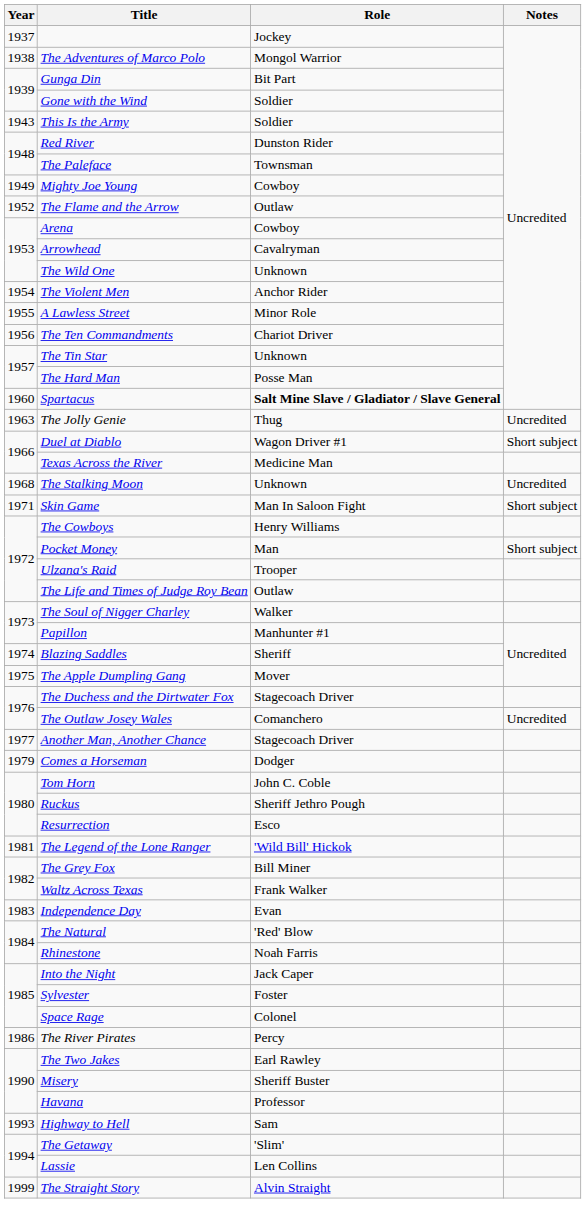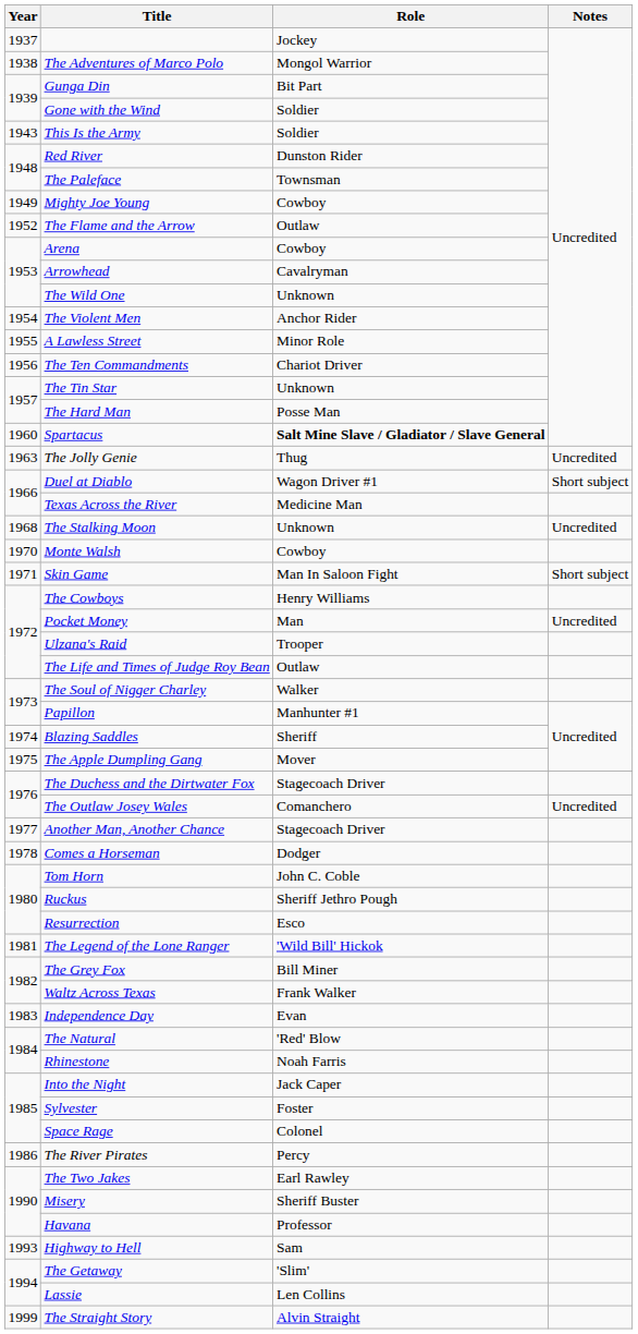 <table class="wikitable sortable">
 <tr>
 <th>Year</th>
 <th>Title</th>
 <th>Role</th>
 <th class="unsortable">Notes</th>
 </tr>
 <tr>
 <td>1937</td>
 <td><em></em></td>
 <td>Jockey</td>
 <td rowspan=18>Uncredited</td>
 </tr>
 <tr>
 <td>1938</td>
 <td><em><a href='#'>The Adventures of Marco Polo</a></em></td>
 <td>Mongol Warrior</td>
 </tr>
 <tr>
 <td rowspan=2>1939</td>
 <td><em><a href='#'>Gunga Din</a></em></td>
 <td>Bit Part</td>
 </tr>
 <tr>
 <td><em><a href='#'>Gone with the Wind</a></em></td>
 <td>Soldier</td>
 </tr>
 <tr>
 <td>1943</td>
 <td><em><a href='#'>This Is the Army</a></em></td>
 <td>Soldier</td>
 </tr>
 <tr>
 <td rowspan=2>1948</td>
 <td><em><a href='#'>Red River</a></em></td>
 <td>Dunston Rider</td>
 </tr>
 <tr>
 <td><em><a href='#'>The Paleface</a></em></td>
 <td>Townsman</td>
 </tr>
 <tr>
 <td>1949</td>
 <td><em><a href='#'>Mighty Joe Young</a></em></td>
 <td>Cowboy</td>
 </tr>
 <tr>
 <td>1952</td>
 <td><em><a href='#'>The Flame and the Arrow</a></em></td>
 <td>Outlaw</td>
 </tr>
 <tr>
 <td rowspan=3>1953</td>
 <td><em><a href='#'>Arena</a></em></td>
 <td>Cowboy</td>
 </tr>
 <tr>
 <td><em><a href='#'>Arrowhead</a></em></td>
 <td>Cavalryman</td>
 </tr>
 <tr>
 <td><em><a href='#'>The Wild One</a></em></td>
 <td>Unknown</td>
 </tr>
 <tr>
 <td>1954</td>
 <td><em><a href='#'>The Violent Men</a></em></td>
 <td>Anchor Rider</td>
 </tr>
 <tr>
 <td>1955</td>
 <td><em><a href='#'>A Lawless Street</a></em></td>
 <td>Minor Role</td>
 </tr>
 <tr>
 <td>1956</td>
 <td><em><a href='#'>The Ten Commandments</a></em></td>
 <td>Chariot Driver</td>
 </tr>
 <tr>
 <td rowspan=2>1957</td>
 <td><em><a href='#'>The Tin Star</a></em></td>
 <td>Unknown</td>
 </tr>
 <tr>
 <td><em><a href='#'>The Hard Man</a></em></td>
 <td>Posse Man</td>
 </tr>
 <tr>
 <td>1960</td>
 <td><em><a href='#'>Spartacus</a></em></td>
 <td><strong>Salt Mine Slave / Gladiator / Slave General</strong></td>
 </tr>
 <tr>
 <td>1963</td>
 <td><em>The Jolly Genie</em></td>
 <td>Thug</td>
 <td>Uncredited</td>
 </tr>
 <tr>
 <td rowspan=2>1966</td>
 <td><em><a href='#'>Duel at Diablo</a></em></td>
 <td>Wagon Driver #1</td>
 <td>Short subject</td>
 </tr>
 <tr>
 <td><em><a href='#'>Texas Across the River</a></em></td>
 <td>Medicine Man</td>
 <td></td>
 </tr>
 <tr>
 <td>1968</td>
 <td><em><a href='#'>The Stalking Moon</a></em></td>
 <td>Unknown</td>
 <td>Uncredited</td>
 </tr>
 <tr>
+<td>1970</td>
+<td><em><a href='#'>Monte Walsh</a></em></td>
+<td>Cowboy</td>
+<td></td>
+</tr>
+<tr>
 <td>1971</td>
 <td><em><a href='#'>Skin Game</a></em></td>
 <td>Man In Saloon Fight</td>
 <td>Short subject</td>
 </tr>
 <tr>
 <td rowspan=4>1972</td>
 <td><em><a href='#'>The Cowboys</a></em></td>
 <td>Henry Williams</td>
 <td></td>
 </tr>
 <tr>
 <td><em><a href='#'>Pocket Money</a></em></td>
 <td>Man</td>
-<td>Short subject</td>
+<td>Uncredited</td>
 </tr>
 <tr>
 <td><em><a href='#'>Ulzana's Raid</a></em></td>
 <td>Trooper</td>
 <td></td>
 </tr>
 <tr>
 <td><em><a href='#'>The Life and Times of Judge Roy Bean</a></em></td>
 <td>Outlaw</td>
 <td></td>
 </tr>
 <tr>
 <td rowspan=2>1973</td>
 <td><em><a href='#'>The Soul of Nigger Charley</a></em></td>
 <td>Walker</td>
 <td></td>
 </tr>
 <tr>
 <td><em><a href='#'>Papillon</a></em></td>
 <td>Manhunter #1</td>
 <td rowspan=3>Uncredited</td>
 </tr>
 <tr>
 <td>1974</td>
 <td><em><a href='#'>Blazing Saddles</a></em></td>
 <td>Sheriff</td>
 </tr>
 <tr>
 <td>1975</td>
 <td><em><a href='#'>The Apple Dumpling Gang</a></em></td>
 <td>Mover</td>
 </tr>
 <tr>
 <td rowspan=2>1976</td>
 <td><em><a href='#'>The Duchess and the Dirtwater Fox</a></em></td>
 <td>Stagecoach Driver</td>
 <td></td>
 </tr>
 <tr>
 <td><em><a href='#'>The Outlaw Josey Wales</a></em></td>
 <td>Comanchero</td>
 <td>Uncredited</td>
 </tr>
 <tr>
 <td>1977</td>
 <td><em><a href='#'>Another Man, Another Chance</a></em></td>
 <td>Stagecoach Driver</td>
 <td></td>
 </tr>
 <tr>
-<td>1979</td>
+<td>1978</td>
 <td><em><a href='#'>Comes a Horseman</a></em></td>
 <td>Dodger</td>
 <td></td>
 </tr>
 <tr>
 <td rowspan=3>1980</td>
 <td><em><a href='#'>Tom Horn</a></em></td>
 <td>John C. Coble</td>
 <td></td>
 </tr>
 <tr>
 <td><em><a href='#'>Ruckus</a></em></td>
 <td>Sheriff Jethro Pough</td>
 <td></td>
 </tr>
 <tr>
 <td><em><a href='#'>Resurrection</a></em></td>
 <td>Esco</td>
 <td></td>
 </tr>
 <tr>
 <td>1981</td>
 <td><em><a href='#'>The Legend of the Lone Ranger</a></em></td>
 <td><a href='#'>'Wild Bill' Hickok</a></td>
 <td></td>
 </tr>
 <tr>
 <td rowspan=2>1982</td>
 <td><em><a href='#'>The Grey Fox</a></em></td>
 <td>Bill Miner</td>
 <td></td>
 </tr>
 <tr>
 <td><em><a href='#'>Waltz Across Texas</a></em></td>
 <td>Frank Walker</td>
 <td></td>
 </tr>
 <tr>
 <td>1983</td>
 <td><em><a href='#'>Independence Day</a></em></td>
 <td>Evan</td>
 <td></td>
 </tr>
 <tr>
 <td rowspan=2>1984</td>
 <td><em><a href='#'>The Natural</a></em></td>
 <td>'Red' Blow</td>
 <td></td>
 </tr>
 <tr>
 <td><em><a href='#'>Rhinestone</a></em></td>
 <td>Noah Farris</td>
 <td></td>
 </tr>
 <tr>
 <td rowspan=3>1985</td>
 <td><em><a href='#'>Into the Night</a></em></td>
 <td>Jack Caper</td>
 <td></td>
 </tr>
 <tr>
 <td><em><a href='#'>Sylvester</a></em></td>
 <td>Foster</td>
 <td></td>
 </tr>
 <tr>
 <td><em><a href='#'>Space Rage</a></em></td>
 <td>Colonel</td>
 <td></td>
 </tr>
 <tr>
 <td>1986</td>
 <td><em>The River Pirates</em></td>
 <td>Percy</td>
 <td></td>
 </tr>
 <tr>
 <td rowspan=3>1990</td>
 <td><em><a href='#'>The Two Jakes</a></em></td>
 <td>Earl Rawley</td>
 <td></td>
 </tr>
 <tr>
 <td><em><a href='#'>Misery</a></em></td>
 <td>Sheriff Buster</td>
 <td></td>
 </tr>
 <tr>
 <td><em><a href='#'>Havana</a></em></td>
 <td>Professor</td>
 <td></td>
 </tr>
 <tr>
 <td>1993</td>
 <td><em><a href='#'>Highway to Hell</a></em></td>
 <td>Sam</td>
 <td></td>
 </tr>
 <tr>
 <td rowspan=2>1994</td>
 <td><em><a href='#'>The Getaway</a></em></td>
 <td>'Slim'</td>
 <td></td>
 </tr>
 <tr>
 <td><em><a href='#'>Lassie</a></em></td>
 <td>Len Collins</td>
 <td></td>
 </tr>
 <tr>
 <td>1999</td>
 <td><em><a href='#'>The Straight Story</a></em></td>
 <td><a href='#'>Alvin Straight</a></td>
 <td></td>
 </tr>
 </table>
